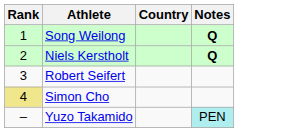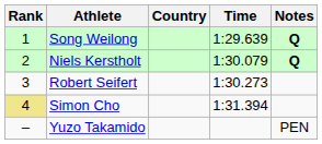 <table class="wikitable sortable" style="text-align:center">
 <tr>
 <th>Rank</th>
 <th>Athlete</th>
 <th>Country</th>
+<th>Time</th>
 <th>Notes</th>
 </tr>
 <tr bgcolor="#ccffcc">
 <td>1</td>
 <td align=left><a href='#'>Song Weilong</a></td>
 <td align=left></td>
+<td>1:29.639</td>
 <td><strong>Q</strong></td>
 </tr>
 <tr bgcolor="#ccffcc">
 <td>2</td>
 <td align=left><a href='#'>Niels Kerstholt</a></td>
 <td align=left></td>
+<td>1:30.079</td>
 <td><strong>Q</strong></td>
 </tr>
 <tr>
 <td>3</td>
 <td align=left><a href='#'>Robert Seifert</a></td>
 <td align=left></td>
+<td>1:30.273</td>
 <td></td>
 </tr>
 <tr>
 <td style="background: khaki;">4</td>
 <td align=left><a href='#'>Simon Cho</a></td>
 <td align=left></td>
+<td>1:31.394</td>
 <td></td>
 </tr>
 <tr>
 <td>–</td>
 <td align=left><a href='#'>Yuzo Takamido</a></td>
 <td align=left></td>
-<td style="background: paleturquoise;">PEN</td>
+<td></td>
+<td>PEN</td>
 </tr>
 </table>
